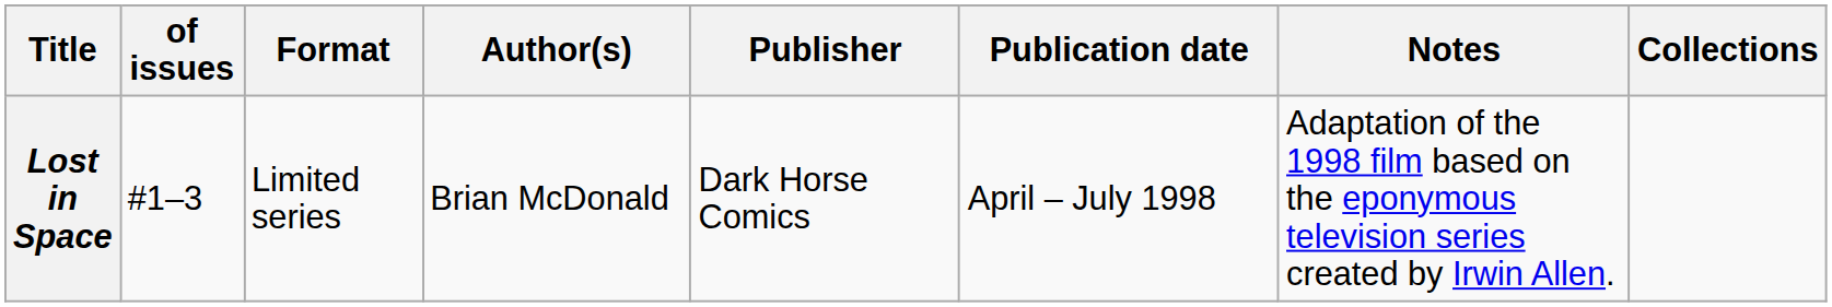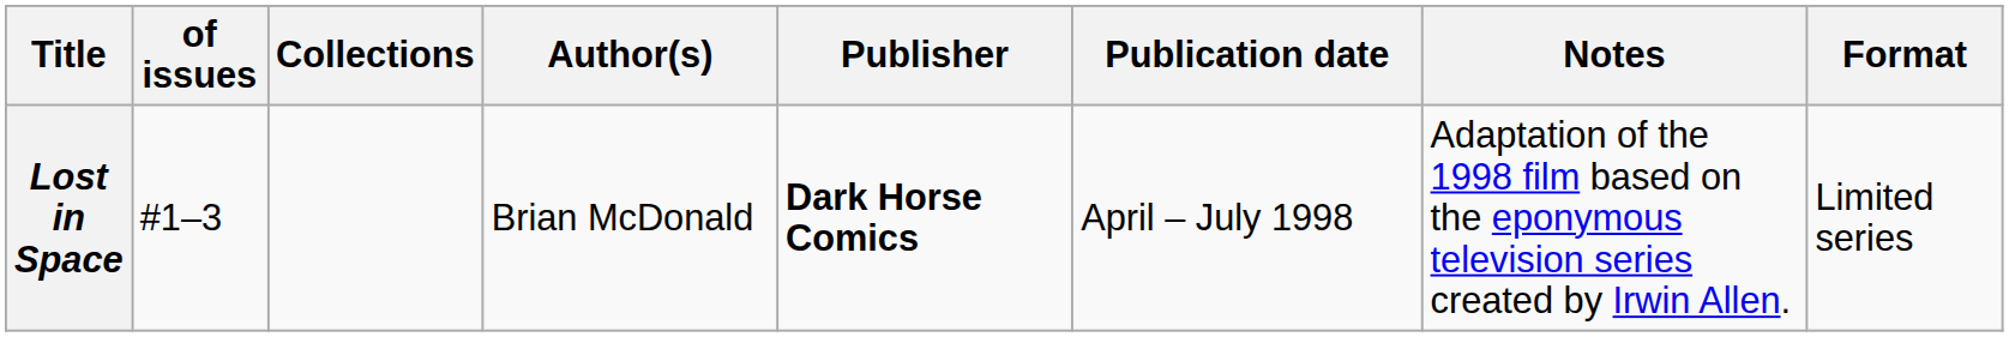 <table class="wikitable">
 <tr>
 <th>Title</th>
 <th style="width:40pt"> of issues</th>
-<th style="width:75pt">Format</th>
+<th>Collections</th>
 <th style="width:125pt">Author(s)</th>
 <th style="width:125pt">Publisher</th>
 <th style="width:150pt">Publication date</th>
 <th style="width:175pt">Notes</th>
-<th>Collections</th>
+<th style="width:75pt">Format</th>
 </tr>
 <tr>
 <th><em>Lost in Space</em></th>
 <td>#1–3</td>
-<td>Limited series</td>
+<td></td>
 <td>Brian McDonald</td>
-<td>Dark Horse Comics</td>
+<td><strong>Dark Horse Comics</strong></td>
 <td>April – July 1998</td>
 <td>Adaptation of the <a href='#'>1998 film</a> based on the <a href='#'>eponymous television series</a> created by <a href='#'>Irwin Allen</a>.</td>
-<td></td>
+<td>Limited series</td>
 </tr>
 </table>
